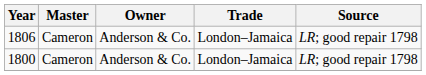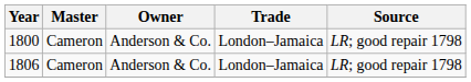 <table class=" wikitable">
 <tr>
 <th>Year</th>
 <th>Master</th>
 <th>Owner</th>
 <th>Trade</th>
 <th>Source</th>
 </tr>
 <tr>
-<td>1806</td>
+<td>1800</td>
 <td>Cameron</td>
 <td>Anderson & Co.</td>
 <td>London–Jamaica</td>
 <td><em>LR</em>; good repair 1798</td>
 </tr>
 <tr>
-<td>1800</td>
+<td>1806</td>
 <td>Cameron</td>
 <td>Anderson & Co.</td>
 <td>London–Jamaica</td>
 <td><em>LR</em>; good repair 1798</td>
 </tr>
 <tr>
 </tr>
 </table>
